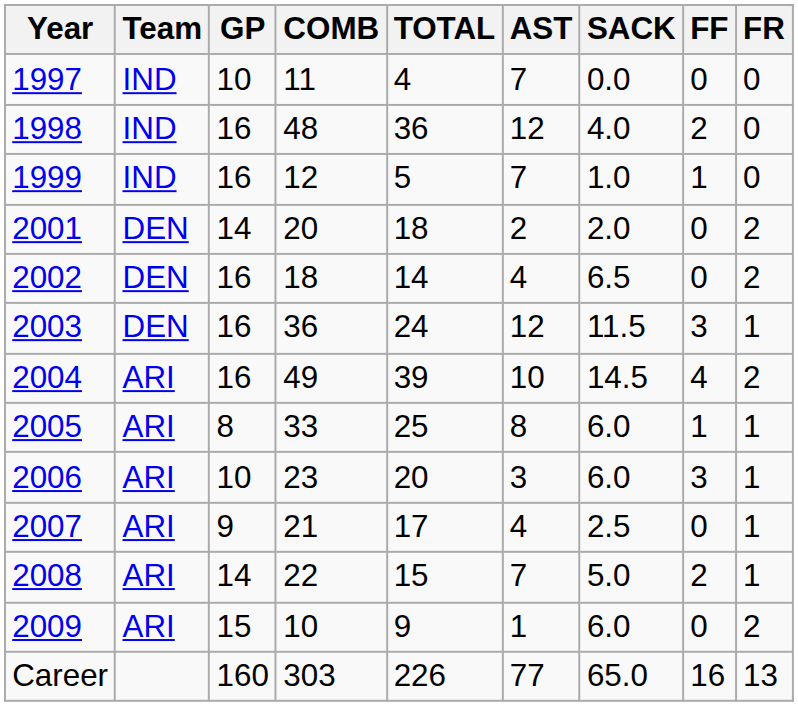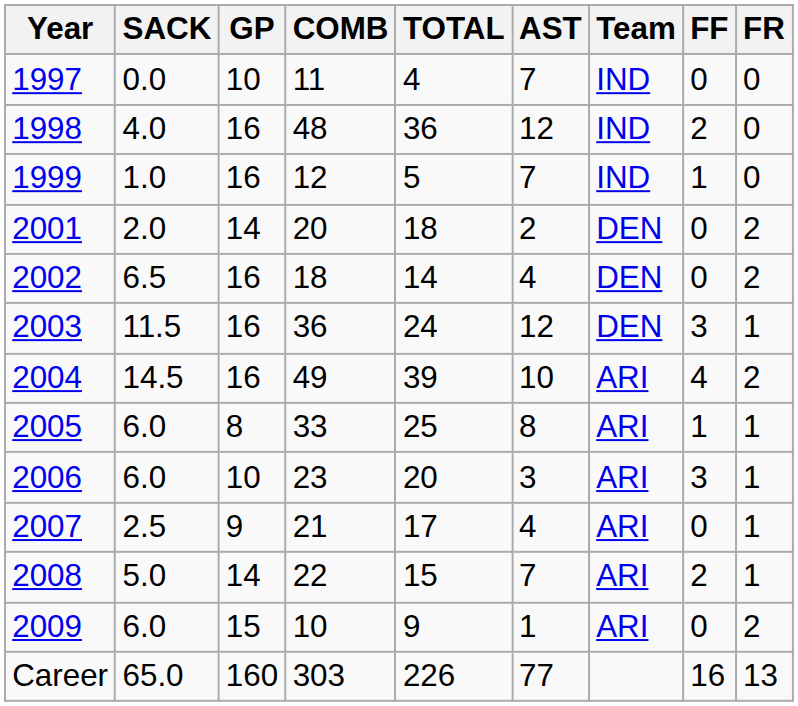 <table class="wikitable">
 <tr>
 <th>Year</th>
-<th>Team</th>
+<th>SACK</th>
 <th>GP</th>
 <th>COMB</th>
 <th>TOTAL</th>
 <th>AST</th>
-<th>SACK</th>
+<th>Team</th>
 <th>FF</th>
 <th>FR</th>
 </tr>
 <tr>
 <td><a href='#'>1997</a></td>
-<td><a href='#'>IND</a></td>
+<td>0.0</td>
 <td>10</td>
 <td>11</td>
 <td>4</td>
 <td>7</td>
-<td>0.0</td>
+<td><a href='#'>IND</a></td>
 <td>0</td>
 <td>0</td>
 </tr>
 <tr>
 <td><a href='#'>1998</a></td>
-<td><a href='#'>IND</a></td>
+<td>4.0</td>
 <td>16</td>
 <td>48</td>
 <td>36</td>
 <td>12</td>
-<td>4.0</td>
+<td><a href='#'>IND</a></td>
 <td>2</td>
 <td>0</td>
 </tr>
 <tr>
 <td><a href='#'>1999</a></td>
-<td><a href='#'>IND</a></td>
+<td>1.0</td>
 <td>16</td>
 <td>12</td>
 <td>5</td>
 <td>7</td>
-<td>1.0</td>
+<td><a href='#'>IND</a></td>
 <td>1</td>
 <td>0</td>
 </tr>
 <tr>
 <td><a href='#'>2001</a></td>
-<td><a href='#'>DEN</a></td>
+<td>2.0</td>
 <td>14</td>
 <td>20</td>
 <td>18</td>
 <td>2</td>
-<td>2.0</td>
+<td><a href='#'>DEN</a></td>
 <td>0</td>
 <td>2</td>
 </tr>
 <tr>
 <td><a href='#'>2002</a></td>
-<td><a href='#'>DEN</a></td>
+<td>6.5</td>
 <td>16</td>
 <td>18</td>
 <td>14</td>
 <td>4</td>
-<td>6.5</td>
+<td><a href='#'>DEN</a></td>
 <td>0</td>
 <td>2</td>
 </tr>
 <tr>
 <td><a href='#'>2003</a></td>
-<td><a href='#'>DEN</a></td>
+<td>11.5</td>
 <td>16</td>
 <td>36</td>
 <td>24</td>
 <td>12</td>
-<td>11.5</td>
+<td><a href='#'>DEN</a></td>
 <td>3</td>
 <td>1</td>
 </tr>
 <tr>
 <td><a href='#'>2004</a></td>
-<td><a href='#'>ARI</a></td>
+<td>14.5</td>
 <td>16</td>
 <td>49</td>
 <td>39</td>
 <td>10</td>
-<td>14.5</td>
+<td><a href='#'>ARI</a></td>
 <td>4</td>
 <td>2</td>
 </tr>
 <tr>
 <td><a href='#'>2005</a></td>
-<td><a href='#'>ARI</a></td>
+<td>6.0</td>
 <td>8</td>
 <td>33</td>
 <td>25</td>
 <td>8</td>
-<td>6.0</td>
+<td><a href='#'>ARI</a></td>
 <td>1</td>
 <td>1</td>
 </tr>
 <tr>
 <td><a href='#'>2006</a></td>
-<td><a href='#'>ARI</a></td>
+<td>6.0</td>
 <td>10</td>
 <td>23</td>
 <td>20</td>
 <td>3</td>
-<td>6.0</td>
+<td><a href='#'>ARI</a></td>
 <td>3</td>
 <td>1</td>
 </tr>
 <tr>
 <td><a href='#'>2007</a></td>
-<td><a href='#'>ARI</a></td>
+<td>2.5</td>
 <td>9</td>
 <td>21</td>
 <td>17</td>
 <td>4</td>
-<td>2.5</td>
+<td><a href='#'>ARI</a></td>
 <td>0</td>
 <td>1</td>
 </tr>
 <tr>
 <td><a href='#'>2008</a></td>
-<td><a href='#'>ARI</a></td>
+<td>5.0</td>
 <td>14</td>
 <td>22</td>
 <td>15</td>
 <td>7</td>
-<td>5.0</td>
+<td><a href='#'>ARI</a></td>
 <td>2</td>
 <td>1</td>
 </tr>
 <tr>
 <td><a href='#'>2009</a></td>
-<td><a href='#'>ARI</a></td>
+<td>6.0</td>
 <td>15</td>
 <td>10</td>
 <td>9</td>
 <td>1</td>
-<td>6.0</td>
+<td><a href='#'>ARI</a></td>
 <td>0</td>
 <td>2</td>
 </tr>
 <tr>
 <td>Career</td>
-<td></td>
+<td>65.0</td>
 <td>160</td>
 <td>303</td>
 <td>226</td>
 <td>77</td>
-<td>65.0</td>
+<td></td>
 <td>16</td>
 <td>13</td>
 </tr>
 </table>
